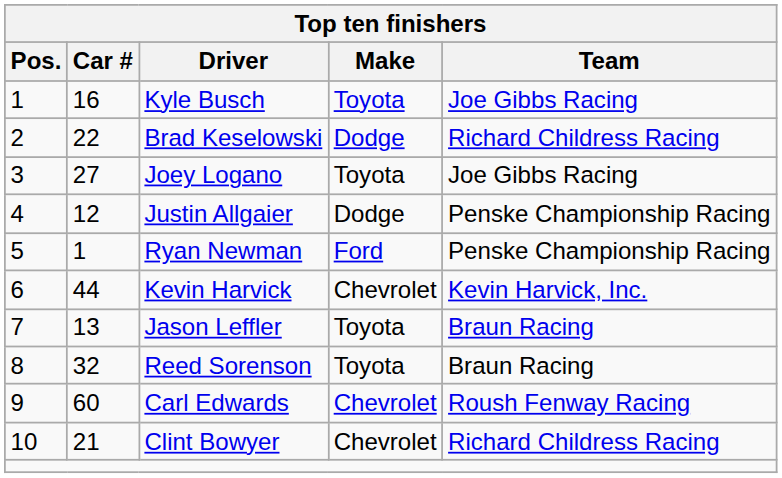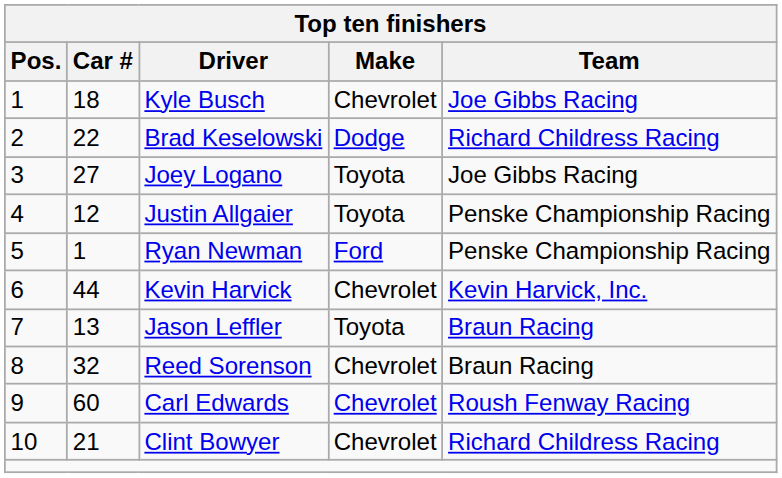 <table class="wikitable" style="font-size: 85%;">
 <tr>
 <th colspan=5 align=center>Top ten finishers</th>
 </tr>
 <tr>
 <th>Pos.</th>
 <th>Car #</th>
 <th>Driver</th>
 <th>Make</th>
 <th>Team</th>
 </tr>
 <tr>
 <td>1</td>
-<td>16</td>
+<td>18</td>
 <td><a href='#'>Kyle Busch</a></td>
-<td><a href='#'>Toyota</a></td>
+<td>Chevrolet</td>
 <td><a href='#'>Joe Gibbs Racing</a></td>
 </tr>
 <tr>
 <td>2</td>
 <td>22</td>
 <td><a href='#'>Brad Keselowski</a></td>
 <td><a href='#'>Dodge</a></td>
 <td><a href='#'>Richard Childress Racing</a></td>
 </tr>
 <tr>
 <td>3</td>
 <td>27</td>
 <td><a href='#'>Joey Logano</a></td>
 <td>Toyota</td>
 <td>Joe Gibbs Racing</td>
 </tr>
 <tr>
 <td>4</td>
 <td>12</td>
 <td><a href='#'>Justin Allgaier</a></td>
-<td>Dodge</td>
+<td>Toyota</td>
 <td>Penske Championship Racing</td>
 </tr>
 <tr>
 <td>5</td>
 <td>1</td>
 <td><a href='#'>Ryan Newman</a></td>
 <td><a href='#'>Ford</a></td>
 <td>Penske Championship Racing</td>
 </tr>
 <tr>
 <td>6</td>
 <td>44</td>
 <td><a href='#'>Kevin Harvick</a></td>
 <td>Chevrolet</td>
 <td><a href='#'>Kevin Harvick, Inc.</a></td>
 </tr>
 <tr>
 <td>7</td>
 <td>13</td>
 <td><a href='#'>Jason Leffler</a></td>
 <td>Toyota</td>
 <td><a href='#'>Braun Racing</a></td>
 </tr>
 <tr>
 <td>8</td>
 <td>32</td>
 <td><a href='#'>Reed Sorenson</a></td>
-<td>Toyota</td>
+<td>Chevrolet</td>
 <td>Braun Racing</td>
 </tr>
 <tr>
 <td>9</td>
 <td>60</td>
 <td><a href='#'>Carl Edwards</a></td>
 <td><a href='#'>Chevrolet</a></td>
 <td><a href='#'>Roush Fenway Racing</a></td>
 </tr>
 <tr>
 <td>10</td>
 <td>21</td>
 <td><a href='#'>Clint Bowyer</a></td>
 <td>Chevrolet</td>
 <td><a href='#'>Richard Childress Racing</a></td>
 </tr>
 <tr>
 <td colspan=5 align=center></td>
 </tr>
 </table>
